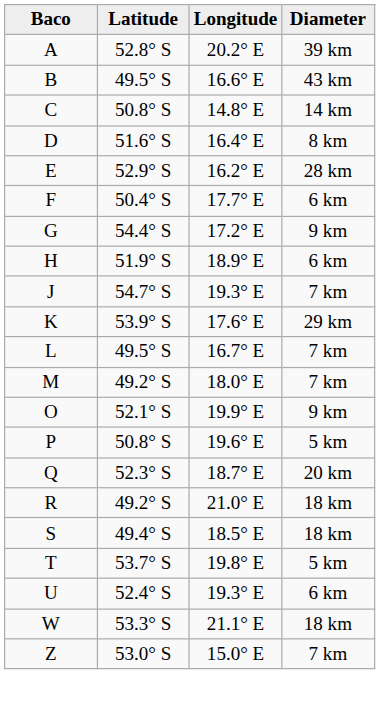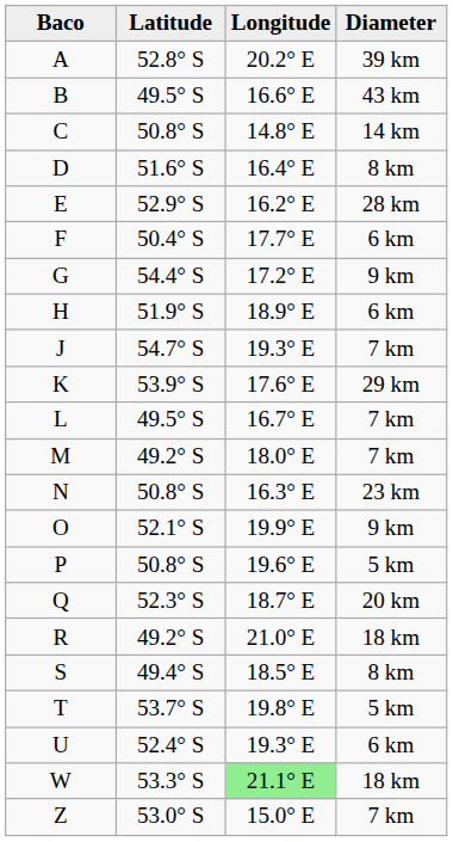 <table class="wikitable">
 <tr>
 <th width="25%" style="background:#eeeeee;">Baco</th>
 <th width="25%" style="background:#eeeeee;">Latitude</th>
 <th width="25%" style="background:#eeeeee;">Longitude</th>
 <th width="25%" style="background:#eeeeee;">Diameter</th>
 </tr>
 <tr>
 <td align="center">A</td>
 <td align="center">52.8° S</td>
 <td align="center">20.2° E</td>
 <td align="center">39 km</td>
 </tr>
 <tr>
 <td align="center">B</td>
 <td align="center">49.5° S</td>
 <td align="center">16.6° E</td>
 <td align="center">43 km</td>
 </tr>
 <tr>
 <td align="center">C</td>
 <td align="center">50.8° S</td>
 <td align="center">14.8° E</td>
 <td align="center">14 km</td>
 </tr>
 <tr>
 <td align="center">D</td>
 <td align="center">51.6° S</td>
 <td align="center">16.4° E</td>
 <td align="center">8 km</td>
 </tr>
 <tr>
 <td align="center">E</td>
 <td align="center">52.9° S</td>
 <td align="center">16.2° E</td>
 <td align="center">28 km</td>
 </tr>
 <tr>
 <td align="center">F</td>
 <td align="center">50.4° S</td>
 <td align="center">17.7° E</td>
 <td align="center">6 km</td>
 </tr>
 <tr>
 <td align="center">G</td>
 <td align="center">54.4° S</td>
 <td align="center">17.2° E</td>
 <td align="center">9 km</td>
 </tr>
 <tr>
 <td align="center">H</td>
 <td align="center">51.9° S</td>
 <td align="center">18.9° E</td>
 <td align="center">6 km</td>
 </tr>
 <tr>
 <td align="center">J</td>
 <td align="center">54.7° S</td>
 <td align="center">19.3° E</td>
 <td align="center">7 km</td>
 </tr>
 <tr>
 <td align="center">K</td>
 <td align="center">53.9° S</td>
 <td align="center">17.6° E</td>
 <td align="center">29 km</td>
 </tr>
 <tr>
 <td align="center">L</td>
 <td align="center">49.5° S</td>
 <td align="center">16.7° E</td>
 <td align="center">7 km</td>
 </tr>
 <tr>
 <td align="center">M</td>
 <td align="center">49.2° S</td>
 <td align="center">18.0° E</td>
 <td align="center">7 km</td>
 </tr>
 <tr>
+<td align="center">N</td>
+<td align="center">50.8° S</td>
+<td align="center">16.3° E</td>
+<td align="center">23 km</td>
+</tr>
+<tr>
 <td align="center">O</td>
 <td align="center">52.1° S</td>
 <td align="center">19.9° E</td>
 <td align="center">9 km</td>
 </tr>
 <tr>
 <td align="center">P</td>
 <td align="center">50.8° S</td>
 <td align="center">19.6° E</td>
 <td align="center">5 km</td>
 </tr>
 <tr>
 <td align="center">Q</td>
 <td align="center">52.3° S</td>
 <td align="center">18.7° E</td>
 <td align="center">20 km</td>
 </tr>
 <tr>
 <td align="center">R</td>
 <td align="center">49.2° S</td>
 <td align="center">21.0° E</td>
 <td align="center">18 km</td>
 </tr>
 <tr>
 <td align="center">S</td>
 <td align="center">49.4° S</td>
 <td align="center">18.5° E</td>
-<td align="center">18 km</td>
+<td align="center">8 km</td>
 </tr>
 <tr>
 <td align="center">T</td>
 <td align="center">53.7° S</td>
 <td align="center">19.8° E</td>
 <td align="center">5 km</td>
 </tr>
 <tr>
 <td align="center">U</td>
 <td align="center">52.4° S</td>
 <td align="center">19.3° E</td>
 <td align="center">6 km</td>
 </tr>
 <tr>
 <td align="center">W</td>
 <td align="center">53.3° S</td>
-<td align="center">21.1° E</td>
+<td align="center" style="background: lightgreen;">21.1° E</td>
 <td align="center">18 km</td>
 </tr>
 <tr>
 <td align="center">Z</td>
 <td align="center">53.0° S</td>
 <td align="center">15.0° E</td>
 <td align="center">7 km</td>
 </tr>
 </table>
